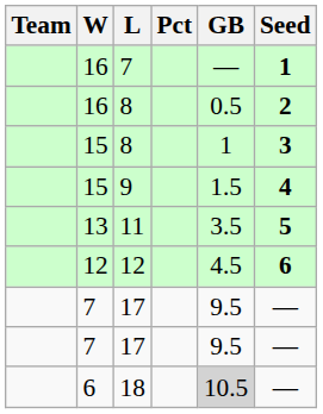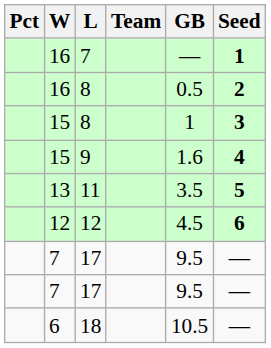 <table class=wikitable>
 <tr>
-<th>Team</th>
+<th>Pct</th>
 <th>W</th>
 <th>L</th>
-<th>Pct</th>
+<th>Team</th>
 <th>GB</th>
 <th>Seed</th>
 </tr>
 <tr bgcolor=ccffcc>
 <td></td>
 <td>16</td>
 <td>7</td>
 <td></td>
 <td style="text-align:center;">—</td>
 <td style="text-align:center;"><strong>1</strong></td>
 </tr>
 <tr bgcolor=ccffcc>
 <td></td>
 <td>16</td>
 <td>8</td>
 <td></td>
 <td style="text-align:center;">0.5</td>
 <td style="text-align:center;"><strong>2</strong></td>
 </tr>
 <tr bgcolor=ccffcc>
 <td></td>
 <td>15</td>
 <td>8</td>
 <td></td>
 <td style="text-align:center;">1</td>
 <td style="text-align:center;"><strong>3</strong></td>
 </tr>
 <tr bgcolor=ccffcc>
 <td></td>
 <td>15</td>
 <td>9</td>
 <td></td>
-<td style="text-align:center;">1.5</td>
+<td style="text-align:center;">1.6</td>
 <td style="text-align:center;"><strong>4</strong></td>
 </tr>
 <tr bgcolor=ccffcc>
 <td></td>
 <td>13</td>
 <td>11</td>
 <td></td>
 <td style="text-align:center;">3.5</td>
 <td style="text-align:center;"><strong>5</strong></td>
 </tr>
 <tr bgcolor=ccffcc>
 <td></td>
 <td>12</td>
 <td>12</td>
 <td></td>
 <td style="text-align:center;">4.5</td>
 <td style="text-align:center;"><strong>6</strong></td>
 </tr>
 <tr>
 <td></td>
 <td>7</td>
 <td>17</td>
 <td></td>
 <td style="text-align:center;">9.5</td>
 <td style="text-align:center;">—</td>
 </tr>
 <tr>
 <td></td>
 <td>7</td>
 <td>17</td>
 <td></td>
 <td style="text-align:center;">9.5</td>
 <td style="text-align:center;">—</td>
 </tr>
 <tr>
 <td></td>
 <td>6</td>
 <td>18</td>
 <td></td>
-<td style="background: lightgrey; text-align:center;">10.5</td>
+<td style="text-align:center;">10.5</td>
 <td style="text-align:center;">—</td>
 </tr>
 </table>
